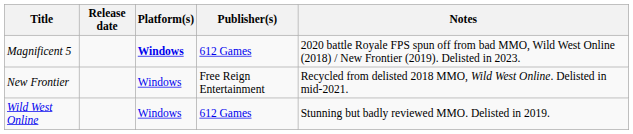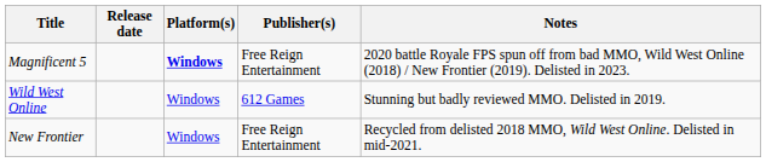 <table class="wikitable sortable">
 <tr>
 <th>Title</th>
 <th>Release date</th>
 <th>Platform(s)</th>
 <th>Publisher(s)</th>
 <th>Notes</th>
 </tr>
 <tr>
 <td><em>Magnificent 5</em></td>
 <td></td>
 <td><strong><a href='#'>Windows</a></strong></td>
+<td>Free Reign Entertainment</td>
+<td>2020 battle Royale FPS spun off from bad MMO, Wild West Online (2018) / New Frontier (2019). Delisted in 2023.</td>
+</tr>
+<tr>
+<td><em><a href='#'>Wild West Online</a></em></td>
+<td></td>
+<td><a href='#'>Windows</a></td>
 <td><a href='#'>612 Games</a></td>
-<td>2020 battle Royale FPS spun off from bad MMO, Wild West Online (2018) / New Frontier (2019). Delisted in 2023.</td>
+<td>Stunning but badly reviewed MMO. Delisted in 2019.</td>
 </tr>
 <tr>
 <td><em>New Frontier</em></td>
 <td></td>
 <td><a href='#'>Windows</a></td>
 <td>Free Reign Entertainment</td>
 <td>Recycled from delisted 2018 MMO, <em>Wild West Online</em>. Delisted in mid-2021.</td>
 </tr>
-<tr>
-<td><em><a href='#'>Wild West Online</a></em></td>
-<td></td>
-<td><a href='#'>Windows</a></td>
-<td><a href='#'>612 Games</a></td>
-<td>Stunning but badly reviewed MMO. Delisted in 2019.</td>
-</tr>
 </table>
